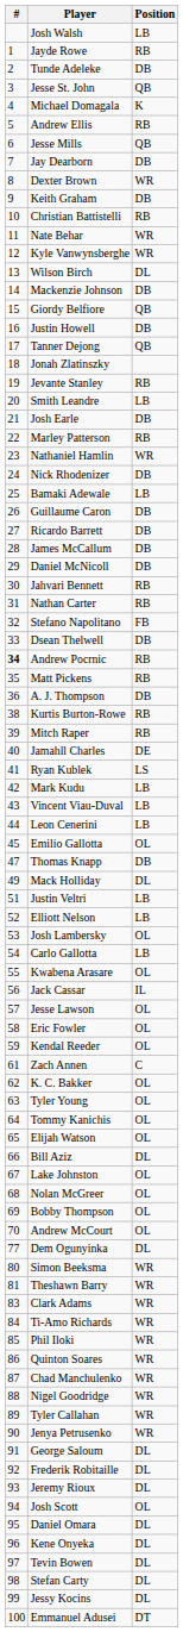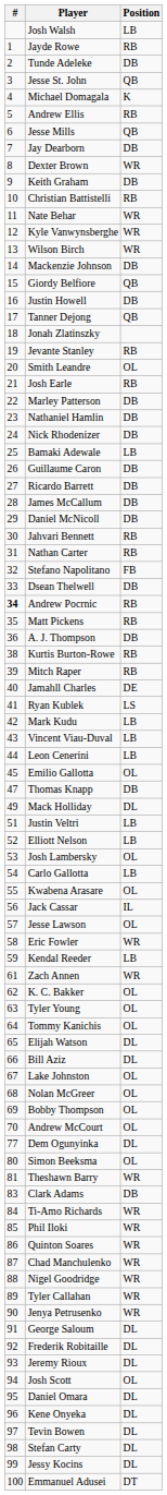 <table class="wikitable">
 <tr>
 <th>#</th>
 <th>Player</th>
 <th>Position</th>
 </tr>
 <tr>
 <td></td>
 <td>Josh Walsh</td>
 <td>LB</td>
 </tr>
 <tr>
 <td>1</td>
 <td>Jayde Rowe</td>
 <td>RB</td>
 </tr>
 <tr>
 <td>2</td>
 <td>Tunde Adeleke</td>
 <td>DB</td>
 </tr>
 <tr>
 <td>3</td>
 <td>Jesse St. John</td>
 <td>QB</td>
 </tr>
 <tr>
 <td>4</td>
 <td>Michael Domagala</td>
 <td>K</td>
 </tr>
 <tr>
 <td>5</td>
 <td>Andrew Ellis</td>
 <td>RB</td>
 </tr>
 <tr>
 <td>6</td>
 <td>Jesse Mills</td>
 <td>QB</td>
 </tr>
 <tr>
 <td>7</td>
 <td>Jay Dearborn</td>
 <td>DB</td>
 </tr>
 <tr>
 <td>8</td>
 <td>Dexter Brown</td>
 <td>WR</td>
 </tr>
 <tr>
 <td>9</td>
 <td>Keith Graham</td>
 <td>DB</td>
 </tr>
 <tr>
 <td>10</td>
 <td>Christian Battistelli</td>
 <td>RB</td>
 </tr>
 <tr>
 <td>11</td>
 <td>Nate Behar</td>
 <td>WR</td>
 </tr>
 <tr>
 <td>12</td>
 <td>Kyle Vanwynsberghe</td>
 <td>WR</td>
 </tr>
 <tr>
 <td>13</td>
 <td>Wilson Birch</td>
-<td>DL</td>
+<td>WR</td>
 </tr>
 <tr>
 <td>14</td>
 <td>Mackenzie Johnson</td>
 <td>DB</td>
 </tr>
 <tr>
 <td>15</td>
 <td>Giordy Belfiore</td>
 <td>QB</td>
 </tr>
 <tr>
 <td>16</td>
 <td>Justin Howell</td>
 <td>DB</td>
 </tr>
 <tr>
 <td>17</td>
 <td>Tanner Dejong</td>
 <td>QB</td>
 </tr>
 <tr>
 <td>18</td>
 <td>Jonah Zlatinszky</td>
 <td></td>
 </tr>
 <tr>
 <td>19</td>
 <td>Jevante Stanley</td>
 <td>RB</td>
 </tr>
 <tr>
 <td>20</td>
 <td>Smith Leandre</td>
-<td>LB</td>
+<td>OL</td>
 </tr>
 <tr>
 <td>21</td>
 <td>Josh Earle</td>
-<td>DB</td>
+<td>RB</td>
 </tr>
 <tr>
 <td>22</td>
 <td>Marley Patterson</td>
-<td>RB</td>
+<td>DB</td>
 </tr>
 <tr>
 <td>23</td>
 <td>Nathaniel Hamlin</td>
-<td>WR</td>
+<td>DB</td>
 </tr>
 <tr>
 <td>24</td>
 <td>Nick Rhodenizer</td>
 <td>DB</td>
 </tr>
 <tr>
 <td>25</td>
 <td>Bamaki Adewale</td>
 <td>LB</td>
 </tr>
 <tr>
 <td>26</td>
 <td>Guillaume Caron</td>
 <td>DB</td>
 </tr>
 <tr>
 <td>27</td>
 <td>Ricardo Barrett</td>
 <td>DB</td>
 </tr>
 <tr>
 <td>28</td>
 <td>James McCallum</td>
 <td>DB</td>
 </tr>
 <tr>
 <td>29</td>
 <td>Daniel McNicoll</td>
 <td>DB</td>
 </tr>
 <tr>
 <td>30</td>
 <td>Jahvari Bennett</td>
 <td>RB</td>
 </tr>
 <tr>
 <td>31</td>
 <td>Nathan Carter</td>
 <td>RB</td>
 </tr>
 <tr>
 <td>32</td>
 <td>Stefano Napolitano</td>
 <td>FB</td>
 </tr>
 <tr>
 <td>33</td>
 <td>Dsean Thelwell</td>
 <td>DB</td>
 </tr>
 <tr>
 <td><strong>34</strong></td>
 <td>Andrew Pocrnic</td>
 <td>RB</td>
 </tr>
 <tr>
 <td>35</td>
 <td>Matt Pickens</td>
 <td>RB</td>
 </tr>
 <tr>
 <td>36</td>
 <td>A. J. Thompson</td>
 <td>DB</td>
 </tr>
 <tr>
 <td>38</td>
 <td>Kurtis Burton-Rowe</td>
 <td>RB</td>
 </tr>
 <tr>
 <td>39</td>
 <td>Mitch Raper</td>
 <td>RB</td>
 </tr>
 <tr>
 <td>40</td>
 <td>Jamahll Charles</td>
 <td>DE</td>
 </tr>
 <tr>
 <td>41</td>
 <td>Ryan Kublek</td>
 <td>LS</td>
 </tr>
 <tr>
 <td>42</td>
 <td>Mark Kudu</td>
 <td>LB</td>
 </tr>
 <tr>
 <td>43</td>
 <td>Vincent Viau-Duval</td>
 <td>LB</td>
 </tr>
 <tr>
 <td>44</td>
 <td>Leon Cenerini</td>
 <td>LB</td>
 </tr>
 <tr>
 <td>45</td>
 <td>Emilio Gallotta</td>
 <td>OL</td>
 </tr>
 <tr>
 <td>47</td>
 <td>Thomas Knapp</td>
 <td>DB</td>
 </tr>
 <tr>
 <td>49</td>
 <td>Mack Holliday</td>
 <td>DL</td>
 </tr>
 <tr>
 <td>51</td>
 <td>Justin Veltri</td>
 <td>LB</td>
 </tr>
 <tr>
 <td>52</td>
 <td>Elliott Nelson</td>
 <td>LB</td>
 </tr>
 <tr>
 <td>53</td>
 <td>Josh Lambersky</td>
 <td>OL</td>
 </tr>
 <tr>
 <td>54</td>
 <td>Carlo Gallotta</td>
 <td>LB</td>
 </tr>
 <tr>
 <td>55</td>
 <td>Kwabena Arasare</td>
 <td>OL</td>
 </tr>
 <tr>
 <td>56</td>
 <td>Jack Cassar</td>
 <td>IL</td>
 </tr>
 <tr>
 <td>57</td>
 <td>Jesse Lawson</td>
 <td>OL</td>
 </tr>
 <tr>
 <td>58</td>
 <td>Eric Fowler</td>
-<td>OL</td>
+<td>WR</td>
 </tr>
 <tr>
 <td>59</td>
 <td>Kendal Reeder</td>
-<td>OL</td>
+<td>LB</td>
 </tr>
 <tr>
 <td>61</td>
 <td>Zach Annen</td>
-<td>C</td>
+<td>WR</td>
 </tr>
 <tr>
 <td>62</td>
 <td>K. C. Bakker</td>
 <td>OL</td>
 </tr>
 <tr>
 <td>63</td>
 <td>Tyler Young</td>
 <td>OL</td>
 </tr>
 <tr>
 <td>64</td>
 <td>Tommy Kanichis</td>
 <td>OL</td>
 </tr>
 <tr>
 <td>65</td>
 <td>Elijah Watson</td>
-<td>OL</td>
+<td>DL</td>
 </tr>
 <tr>
 <td>66</td>
 <td>Bill Aziz</td>
 <td>DL</td>
 </tr>
 <tr>
 <td>67</td>
 <td>Lake Johnston</td>
 <td>OL</td>
 </tr>
 <tr>
 <td>68</td>
 <td>Nolan McGreer</td>
 <td>OL</td>
 </tr>
 <tr>
 <td>69</td>
 <td>Bobby Thompson</td>
 <td>OL</td>
 </tr>
 <tr>
 <td>70</td>
 <td>Andrew McCourt</td>
 <td>OL</td>
 </tr>
 <tr>
 <td>77</td>
 <td>Dem Ogunyinka</td>
 <td>DL</td>
 </tr>
 <tr>
 <td>80</td>
 <td>Simon Beeksma</td>
-<td>WR</td>
+<td>OL</td>
 </tr>
 <tr>
 <td>81</td>
 <td>Theshawn Barry</td>
 <td>WR</td>
 </tr>
 <tr>
 <td>83</td>
 <td>Clark Adams</td>
-<td>WR</td>
+<td>DB</td>
 </tr>
 <tr>
 <td>84</td>
 <td>Ti-Amo Richards</td>
 <td>WR</td>
 </tr>
 <tr>
 <td>85</td>
 <td>Phil Iloki</td>
 <td>WR</td>
 </tr>
 <tr>
 <td>86</td>
 <td>Quinton Soares</td>
 <td>WR</td>
 </tr>
 <tr>
 <td>87</td>
 <td>Chad Manchulenko</td>
 <td>WR</td>
 </tr>
 <tr>
 <td>88</td>
 <td>Nigel Goodridge</td>
 <td>WR</td>
 </tr>
 <tr>
 <td>89</td>
 <td>Tyler Callahan</td>
 <td>WR</td>
 </tr>
 <tr>
 <td>90</td>
 <td>Jenya Petrusenko</td>
 <td>WR</td>
 </tr>
 <tr>
 <td>91</td>
 <td>George Saloum</td>
 <td>DL</td>
 </tr>
 <tr>
 <td>92</td>
 <td>Frederik Robitaille</td>
 <td>DL</td>
 </tr>
 <tr>
 <td>93</td>
 <td>Jeremy Rioux</td>
 <td>DL</td>
 </tr>
 <tr>
 <td>94</td>
 <td>Josh Scott</td>
 <td>OL</td>
 </tr>
 <tr>
 <td>95</td>
 <td>Daniel Omara</td>
 <td>DL</td>
 </tr>
 <tr>
 <td>96</td>
 <td>Kene Onyeka</td>
 <td>DL</td>
 </tr>
 <tr>
 <td>97</td>
 <td>Tevin Bowen</td>
 <td>DL</td>
 </tr>
 <tr>
 <td>98</td>
 <td>Stefan Carty</td>
 <td>DL</td>
 </tr>
 <tr>
 <td>99</td>
 <td>Jessy Kocins</td>
 <td>DL</td>
 </tr>
 <tr>
 <td>100</td>
 <td>Emmanuel Adusei</td>
 <td>DT</td>
 </tr>
 </table>
